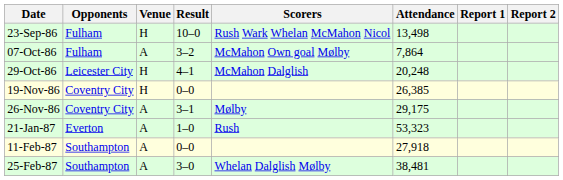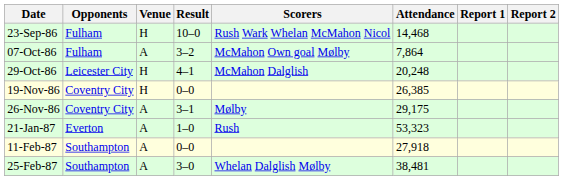 <table class=wikitable>
 <tr>
 <th>Date</th>
 <th>Opponents</th>
 <th>Venue</th>
 <th>Result</th>
 <th>Scorers</th>
 <th>Attendance</th>
 <th>Report 1</th>
 <th>Report 2</th>
 </tr>
 <tr bgcolor="#ddffdd">
 <td>23-Sep-86</td>
 <td><a href='#'>Fulham</a></td>
 <td>H</td>
 <td>10–0</td>
 <td><a href='#'>Rush</a>  <a href='#'>Wark</a>  <a href='#'>Whelan</a>  <a href='#'>McMahon</a>  <a href='#'>Nicol</a> </td>
-<td>13,498</td>
+<td>14,468</td>
 <td></td>
 <td></td>
 </tr>
 <tr bgcolor="#ddffdd">
 <td>07-Oct-86</td>
 <td><a href='#'>Fulham</a></td>
 <td>A</td>
 <td>3–2</td>
 <td><a href='#'>McMahon</a>  <a href='#'>Own goal</a>  <a href='#'>Mølby</a> </td>
 <td>7,864</td>
 <td></td>
 <td></td>
 </tr>
 <tr bgcolor="#ddffdd">
 <td>29-Oct-86</td>
 <td><a href='#'>Leicester City</a></td>
 <td>H</td>
 <td>4–1</td>
 <td><a href='#'>McMahon</a>  <a href='#'>Dalglish</a> </td>
 <td>20,248</td>
 <td></td>
 <td></td>
 </tr>
 <tr bgcolor="#ffffdd">
 <td>19-Nov-86</td>
 <td><a href='#'>Coventry City</a></td>
 <td>H</td>
 <td>0–0</td>
 <td></td>
 <td>26,385</td>
 <td></td>
 <td></td>
 </tr>
 <tr bgcolor="#ddffdd">
 <td>26-Nov-86</td>
 <td><a href='#'>Coventry City</a></td>
 <td>A</td>
 <td>3–1</td>
 <td><a href='#'>Mølby</a> </td>
 <td>29,175</td>
 <td></td>
 <td></td>
 </tr>
 <tr bgcolor="#ddffdd">
 <td>21-Jan-87</td>
 <td><a href='#'>Everton</a></td>
 <td>A</td>
 <td>1–0</td>
 <td><a href='#'>Rush</a> </td>
 <td>53,323</td>
 <td></td>
 <td></td>
 </tr>
 <tr bgcolor="#ffffdd">
 <td>11-Feb-87</td>
 <td><a href='#'>Southampton</a></td>
 <td>A</td>
 <td>0–0</td>
 <td></td>
 <td>27,918</td>
 <td></td>
 <td></td>
 </tr>
 <tr bgcolor="#ddffdd">
 <td>25-Feb-87</td>
 <td><a href='#'>Southampton</a></td>
 <td>A</td>
 <td>3–0</td>
 <td><a href='#'>Whelan</a>  <a href='#'>Dalglish</a>  <a href='#'>Mølby</a> </td>
 <td>38,481</td>
 <td></td>
 <td></td>
 </tr>
 </table>
